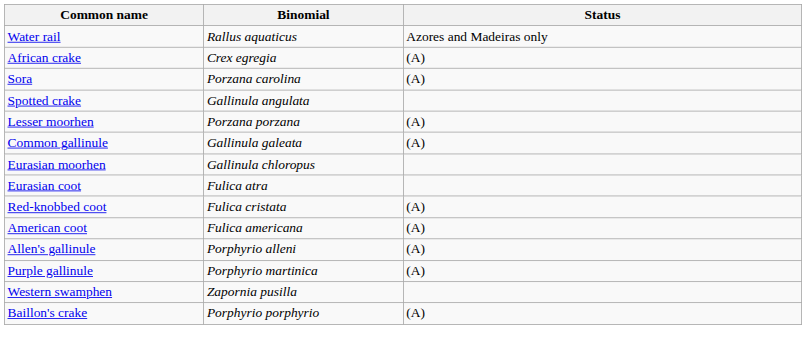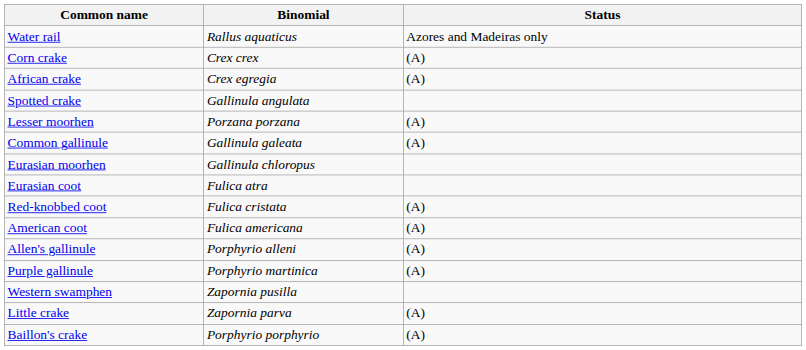 <table width=60% class="wikitable">
 <tr>
 <th width=15%>Common name</th>
 <th width=15%>Binomial</th>
 <th width=30%>Status</th>
 </tr>
 <tr>
 <td><a href='#'>Water rail</a></td>
 <td><em>Rallus aquaticus</em></td>
 <td>Azores and Madeiras only</td>
 </tr>
 <tr>
-<td><a href='#'>African crake</a></td>
-<td><em>Crex egregia</em></td>
+<td><a href='#'>Corn crake</a></td>
+<td><em>Crex crex</em></td>
 <td>(A)</td>
 </tr>
 <tr>
-<td><a href='#'>Sora</a></td>
-<td><em>Porzana carolina</em></td>
+<td><a href='#'>African crake</a></td>
+<td><em>Crex egregia</em></td>
 <td>(A)</td>
 </tr>
 <tr>
 <td><a href='#'>Spotted crake</a></td>
 <td><em>Gallinula angulata</em></td>
 <td></td>
 </tr>
 <tr>
 <td><a href='#'>Lesser moorhen</a></td>
 <td><em>Porzana porzana</em></td>
 <td>(A)</td>
 </tr>
 <tr>
 <td><a href='#'>Common gallinule</a></td>
 <td><em>Gallinula galeata</em></td>
 <td>(A)</td>
 </tr>
 <tr>
 <td><a href='#'>Eurasian moorhen</a></td>
 <td><em>Gallinula chloropus</em></td>
 <td></td>
 </tr>
 <tr>
 <td><a href='#'>Eurasian coot</a></td>
 <td><em>Fulica atra</em></td>
 <td></td>
 </tr>
 <tr>
 <td><a href='#'>Red-knobbed coot</a></td>
 <td><em>Fulica cristata</em></td>
 <td>(A)</td>
 </tr>
 <tr>
 <td><a href='#'>American coot</a></td>
 <td><em>Fulica americana</em></td>
 <td>(A)</td>
 </tr>
 <tr>
 <td><a href='#'>Allen's gallinule</a></td>
 <td><em>Porphyrio alleni</em></td>
 <td>(A)</td>
 </tr>
 <tr>
 <td><a href='#'>Purple gallinule</a></td>
 <td><em>Porphyrio martinica</em></td>
 <td>(A)</td>
 </tr>
 <tr>
 <td><a href='#'>Western swamphen</a></td>
 <td><em>Zapornia pusilla</em></td>
 <td></td>
 </tr>
 <tr>
+<td><a href='#'>Little crake</a></td>
+<td><em>Zapornia parva</em></td>
+<td>(A)</td>
+</tr>
+<tr>
 <td><a href='#'>Baillon's crake</a></td>
 <td><em>Porphyrio porphyrio</em></td>
 <td>(A)</td>
 </tr>
 </table>
